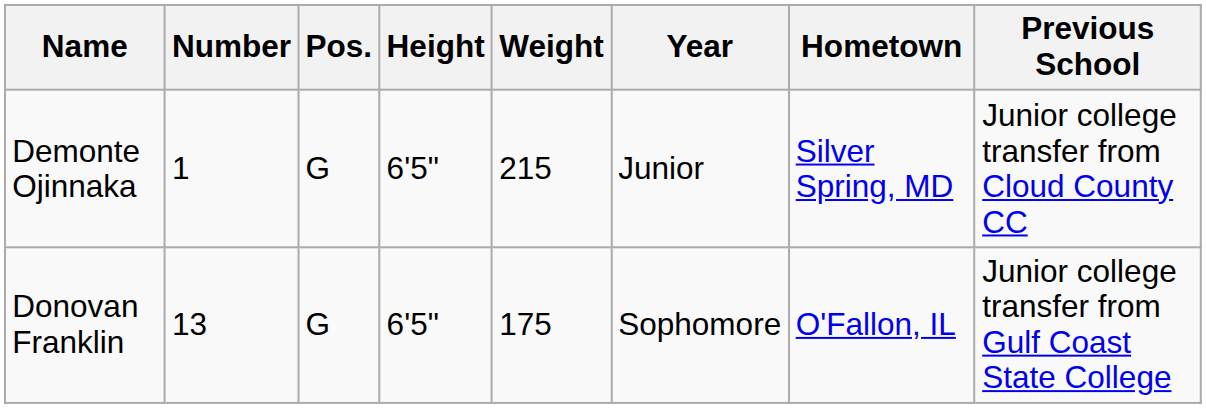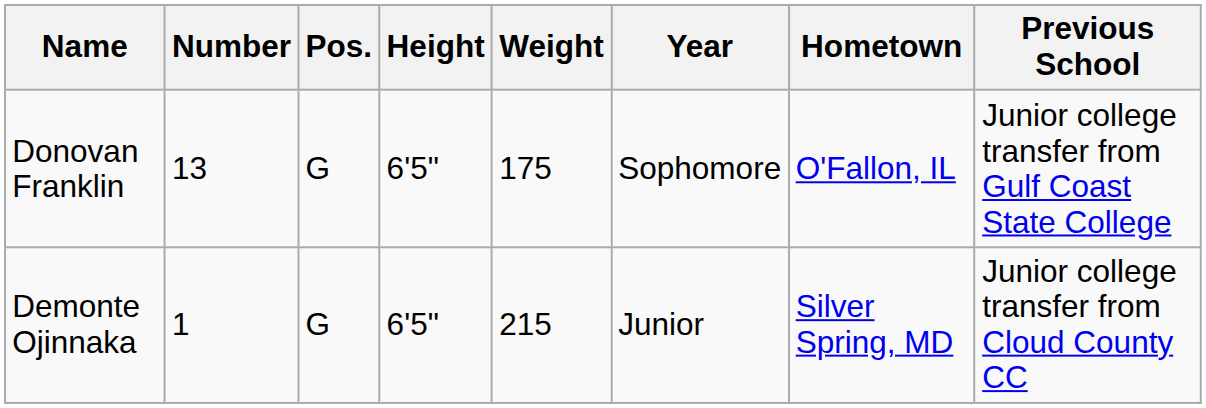 <table class="wikitable sortable" border="1">
 <tr>
 <th>Name</th>
 <th>Number</th>
 <th>Pos.</th>
 <th>Height</th>
 <th>Weight</th>
 <th>Year</th>
 <th>Hometown</th>
 <th class="unsortable">Previous School</th>
 </tr>
 <tr>
+<td>Donovan Franklin</td>
+<td>13</td>
+<td>G</td>
+<td>6'5"</td>
+<td>175</td>
+<td>Sophomore</td>
+<td><a href='#'>O'Fallon, IL</a></td>
+<td>Junior college transfer from <a href='#'>Gulf Coast State College</a></td>
+</tr>
+<tr>
 <td>Demonte Ojinnaka</td>
 <td>1</td>
 <td>G</td>
 <td>6'5"</td>
 <td>215</td>
 <td>Junior</td>
 <td><a href='#'>Silver Spring, MD</a></td>
 <td>Junior college transfer from <a href='#'>Cloud County CC</a></td>
 </tr>
-<tr>
-<td>Donovan Franklin</td>
-<td>13</td>
-<td>G</td>
-<td>6'5"</td>
-<td>175</td>
-<td>Sophomore</td>
-<td><a href='#'>O'Fallon, IL</a></td>
-<td>Junior college transfer from <a href='#'>Gulf Coast State College</a></td>
-</tr>
 </table>
